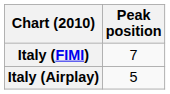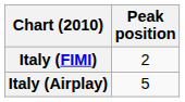 <table class="wikitable plainrowheaders" style="text-align:center">
 <tr>
 <th scope="col">Chart (2010)</th>
 <th scope="col">Peak<br>position</th>
 </tr>
 <tr>
 <th scope="row">Italy (<a href='#'>FIMI</a>)</th>
-<td>7</td>
+<td>2</td>
 </tr>
 <tr>
 <th scope="row">Italy (Airplay)</th>
 <td align="center">5</td>
 </tr>
 </table>
